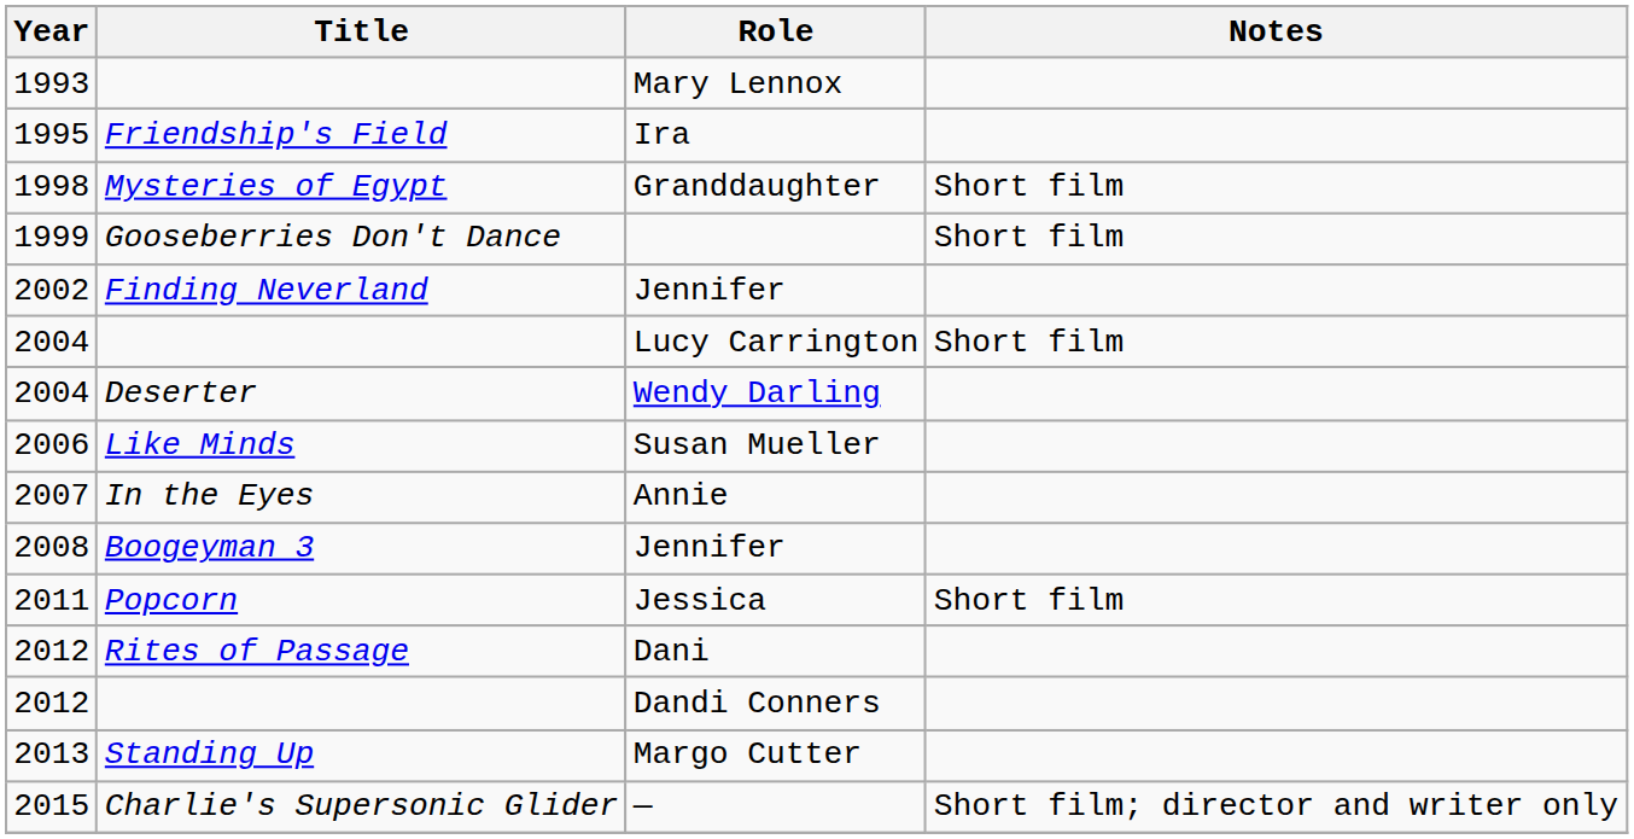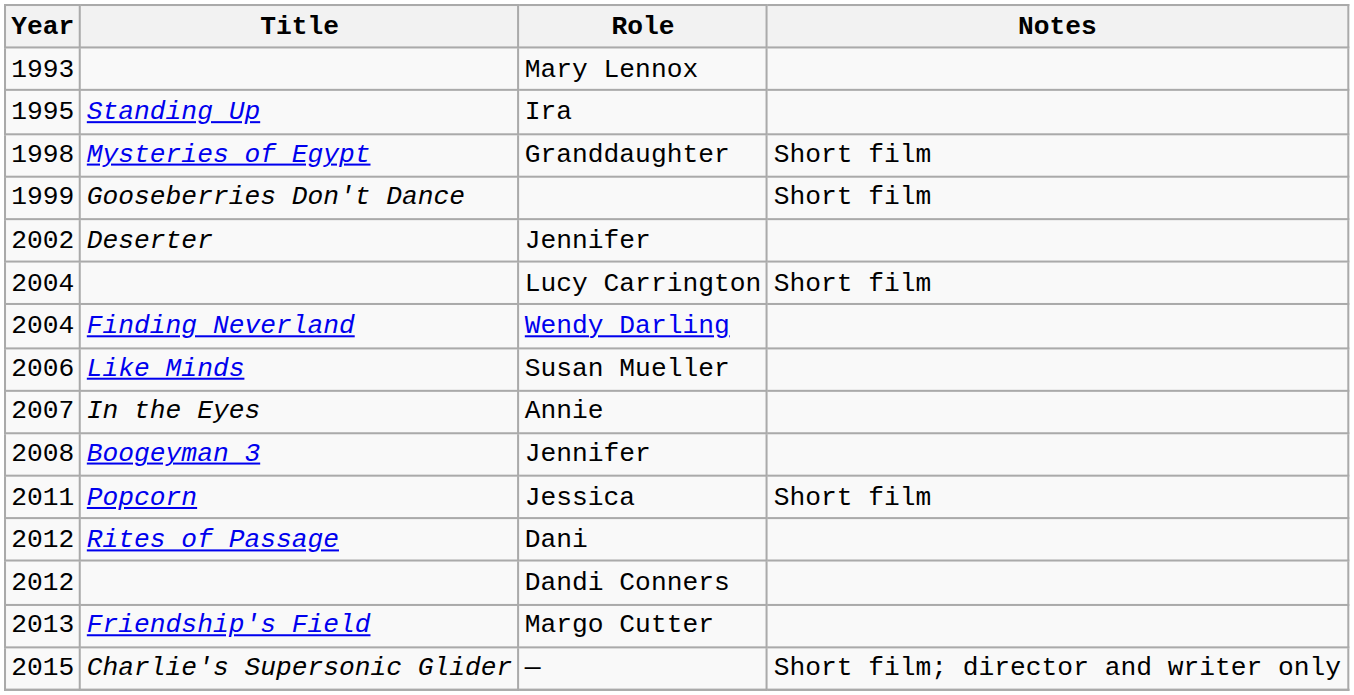 <table class="wikitable sortable">
 <tr>
 <th>Year</th>
 <th>Title</th>
 <th>Role</th>
 <th class="unsortable">Notes</th>
 </tr>
 <tr>
 <td>1993</td>
 <td><em></em></td>
 <td>Mary Lennox</td>
 <td></td>
 </tr>
 <tr>
 <td>1995</td>
-<td><em><a href='#'>Friendship's Field</a></em></td>
+<td><em><a href='#'>Standing Up</a></em></td>
 <td>Ira</td>
 <td></td>
 </tr>
 <tr>
 <td>1998</td>
 <td><em><a href='#'>Mysteries of Egypt</a></em></td>
 <td>Granddaughter</td>
 <td>Short film</td>
 </tr>
 <tr>
 <td>1999</td>
 <td><em>Gooseberries Don't Dance</em></td>
 <td></td>
 <td>Short film</td>
 </tr>
 <tr>
 <td>2002</td>
-<td><em><a href='#'>Finding Neverland</a></em></td>
+<td><em>Deserter</em></td>
 <td>Jennifer</td>
 <td></td>
 </tr>
 <tr>
 <td>2004</td>
 <td><em></em></td>
 <td>Lucy Carrington</td>
 <td>Short film</td>
 </tr>
 <tr>
 <td>2004</td>
-<td><em>Deserter</em></td>
+<td><em><a href='#'>Finding Neverland</a></em></td>
 <td><a href='#'>Wendy Darling</a></td>
 <td></td>
 </tr>
 <tr>
 <td>2006</td>
 <td><em><a href='#'>Like Minds</a></em></td>
 <td>Susan Mueller</td>
 <td></td>
 </tr>
 <tr>
 <td>2007</td>
 <td><em>In the Eyes</em></td>
 <td>Annie</td>
 <td></td>
 </tr>
 <tr>
 <td>2008</td>
 <td><em><a href='#'>Boogeyman 3</a></em></td>
 <td>Jennifer</td>
 <td></td>
 </tr>
 <tr>
 <td>2011</td>
 <td><em><a href='#'>Popcorn</a></em></td>
 <td>Jessica</td>
 <td>Short film</td>
 </tr>
 <tr>
 <td>2012</td>
 <td><em><a href='#'>Rites of Passage</a></em></td>
 <td>Dani</td>
 <td></td>
 </tr>
 <tr>
 <td>2012</td>
 <td><em></em></td>
 <td>Dandi Conners</td>
 <td></td>
 </tr>
 <tr>
 <td>2013</td>
-<td><em><a href='#'>Standing Up</a></em></td>
+<td><em><a href='#'>Friendship's Field</a></em></td>
 <td>Margo Cutter</td>
 <td></td>
 </tr>
 <tr>
 <td>2015</td>
 <td><em>Charlie's Supersonic Glider</em></td>
 <td>—</td>
 <td>Short film; director and writer only</td>
 </tr>
 <tr>
 </tr>
 </table>
